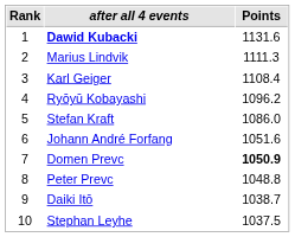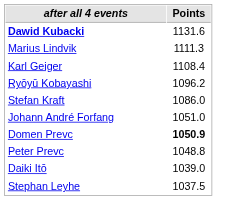 <table cellspacing="1" cellpadding="3" style="border:1px solid #AAAAAA;font-size:86%">
 <tr style="background-color: #E4E4E4;">
-<th style="border-bottom:1px solid #AAAAAA; width: 10px;">Rank</th>
 <th style="border-bottom:1px solid #AAAAAA; width: 200px;"><em>after all 4 events</em></th>
 <th style="border-bottom:1px solid #AAAAAA; width: 50px;">Points</th>
 </tr>
 <tr>
-<td align=center>1</td>
 <td> <strong><a href='#'>Dawid Kubacki</a></strong></td>
 <td align=center>1131.6</td>
 </tr>
 <tr>
-<td align=center>2</td>
 <td> <a href='#'>Marius Lindvik</a></td>
 <td align=center>1111.3</td>
 </tr>
 <tr>
-<td align=center>3</td>
 <td> <a href='#'>Karl Geiger</a></td>
 <td align=center>1108.4</td>
 </tr>
 <tr>
-<td align=center>4</td>
 <td> <a href='#'>Ryōyū Kobayashi</a></td>
 <td align=center>1096.2</td>
 </tr>
 <tr>
-<td align=center>5</td>
 <td> <a href='#'>Stefan Kraft</a></td>
 <td align=center>1086.0</td>
 </tr>
 <tr>
-<td align=center>6</td>
 <td> <a href='#'>Johann André Forfang</a></td>
-<td align=center>1051.6</td>
+<td align=center>1051.0</td>
 </tr>
 <tr>
-<td align=center>7</td>
 <td> <a href='#'>Domen Prevc</a></td>
 <td align=center><strong>1050.9</strong></td>
 </tr>
 <tr>
-<td align=center>8</td>
 <td> <a href='#'>Peter Prevc</a></td>
 <td align=center>1048.8</td>
 </tr>
 <tr>
-<td align=center>9</td>
 <td> <a href='#'>Daiki Itō</a></td>
-<td align=center>1038.7</td>
+<td align=center>1039.0</td>
 </tr>
 <tr>
-<td align=center>10</td>
 <td> <a href='#'>Stephan Leyhe</a></td>
 <td align=center>1037.5</td>
 </tr>
 </table>
